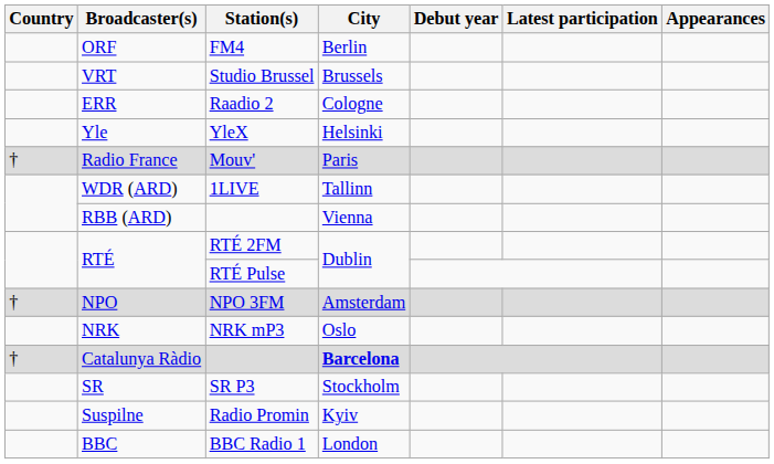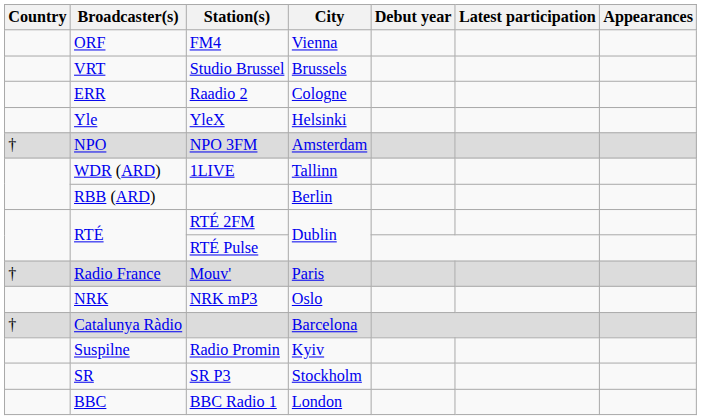 <table class="wikitable sortable">
 <tr>
 <th scope="col">Country</th>
 <th scope="col">Broadcaster(s)</th>
 <th scope="col">Station(s)</th>
 <th scope="col">City</th>
 <th scope="col">Debut year</th>
 <th scope="col">Latest participation</th>
 <th scope="col">Appearances</th>
 </tr>
 <tr>
 <td></td>
 <td><a href='#'>ORF</a></td>
 <td><a href='#'>FM4</a></td>
-<td><a href='#'>Berlin</a></td>
+<td><a href='#'>Vienna</a></td>
 <td></td>
 <td></td>
 <td></td>
 </tr>
 <tr>
 <td></td>
 <td><a href='#'>VRT</a></td>
 <td><a href='#'>Studio Brussel</a></td>
 <td><a href='#'>Brussels</a></td>
 <td></td>
 <td></td>
 <td></td>
 </tr>
 <tr>
 <td></td>
 <td><a href='#'>ERR</a></td>
 <td><a href='#'>Raadio 2</a></td>
 <td><a href='#'>Cologne</a></td>
 <td></td>
 <td></td>
 <td></td>
 </tr>
 <tr>
 <td></td>
 <td><a href='#'>Yle</a></td>
 <td><a href='#'>YleX</a></td>
 <td><a href='#'>Helsinki</a></td>
 <td></td>
 <td></td>
 <td></td>
 </tr>
 <tr bgcolor="#dcdcdc">
 <td> †</td>
-<td><a href='#'>Radio France</a></td>
-<td><a href='#'>Mouv'</a></td>
-<td><a href='#'>Paris</a></td>
+<td><a href='#'>NPO</a></td>
+<td><a href='#'>NPO 3FM</a></td>
+<td><a href='#'>Amsterdam</a></td>
 <td></td>
 <td></td>
 <td></td>
 </tr>
 <tr>
 <td rowspan="2"></td>
 <td><a href='#'>WDR</a> (<a href='#'>ARD</a>)</td>
 <td><a href='#'>1LIVE</a></td>
 <td><a href='#'>Tallinn</a></td>
 <td></td>
 <td></td>
 <td></td>
 </tr>
 <tr>
 <td><a href='#'>RBB</a> (<a href='#'>ARD</a>)</td>
 <td></td>
-<td><a href='#'>Vienna</a></td>
+<td><a href='#'>Berlin</a></td>
 <td></td>
 <td></td>
 <td></td>
 </tr>
 <tr>
 <td rowspan="2"></td>
 <td rowspan="2"><a href='#'>RTÉ</a></td>
 <td><a href='#'>RTÉ 2FM</a></td>
 <td rowspan="2"><a href='#'>Dublin</a></td>
 <td></td>
 <td></td>
 <td></td>
 </tr>
 <tr>
 <td><a href='#'>RTÉ Pulse</a></td>
 <td colspan="2"></td>
 <td></td>
 </tr>
 <tr bgcolor="#dcdcdc">
 <td> †</td>
-<td><a href='#'>NPO</a></td>
-<td><a href='#'>NPO 3FM</a></td>
-<td><a href='#'>Amsterdam</a></td>
+<td><a href='#'>Radio France</a></td>
+<td><a href='#'>Mouv'</a></td>
+<td><a href='#'>Paris</a></td>
 <td></td>
 <td></td>
 <td></td>
 </tr>
 <tr>
 <td></td>
 <td><a href='#'>NRK</a></td>
 <td><a href='#'>NRK mP3</a></td>
 <td><a href='#'>Oslo</a></td>
 <td></td>
 <td></td>
 <td></td>
 </tr>
 <tr bgcolor="#dcdcdc">
 <td> †</td>
 <td><a href='#'>Catalunya Ràdio</a></td>
 <td></td>
-<td><strong><a href='#'>Barcelona</a></strong></td>
+<td><a href='#'>Barcelona</a></td>
 <td colspan="2"></td>
+<td></td>
+</tr>
+<tr>
+<td></td>
+<td><a href='#'>Suspilne</a></td>
+<td><a href='#'>Radio Promin</a></td>
+<td><a href='#'>Kyiv</a></td>
+<td></td>
+<td></td>
 <td></td>
 </tr>
 <tr>
 <td></td>
 <td><a href='#'>SR</a></td>
 <td><a href='#'>SR P3</a></td>
 <td><a href='#'>Stockholm</a></td>
-<td></td>
-<td></td>
-<td></td>
-</tr>
-<tr>
-<td></td>
-<td><a href='#'>Suspilne</a></td>
-<td><a href='#'>Radio Promin</a></td>
-<td><a href='#'>Kyiv</a></td>
 <td></td>
 <td></td>
 <td></td>
 </tr>
 <tr>
 <td></td>
 <td><a href='#'>BBC</a></td>
 <td><a href='#'>BBC Radio 1</a></td>
 <td><a href='#'>London</a></td>
 <td></td>
 <td></td>
 <td></td>
 </tr>
 </table>
